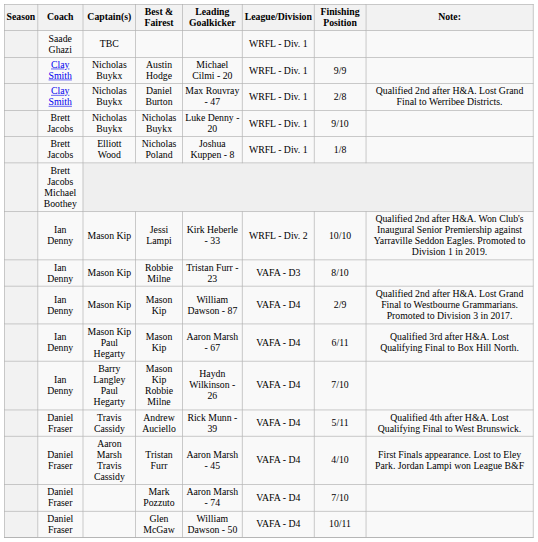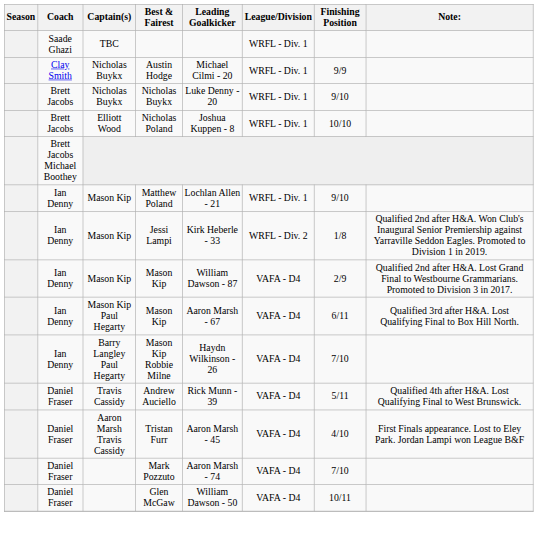 <table class="wikitable plainrowheaders sortable" style="text-align:center;">
 <tr>
 <th scope="col">Season</th>
 <th scope="col">Coach</th>
 <th scope="col">Captain(s)</th>
 <th scope="col">Best &<br>Fairest</th>
 <th scope="col">Leading<br>Goalkicker</th>
 <th scope="col">League/Division</th>
 <th scope="col">Finishing Position</th>
 <th scope="col">Note:</th>
 </tr>
 <tr>
 <th scope="row"></th>
 <td>Saade Ghazi</td>
 <td>TBC</td>
 <td></td>
 <td></td>
 <td>WRFL - Div. 1</td>
 <td></td>
 <td></td>
 </tr>
 <tr>
 <th scope="row"></th>
 <td><a href='#'>Clay Smith</a></td>
 <td>Nicholas Buykx</td>
 <td>Austin Hodge</td>
 <td>Michael Cilmi - 20</td>
 <td>WRFL - Div. 1</td>
 <td>9/9</td>
 <td></td>
 </tr>
 <tr>
 <th scope="row"></th>
-<td><a href='#'>Clay Smith</a></td>
-<td>Nicholas Buykx</td>
-<td>Daniel Burton</td>
-<td>Max Rouvray - 47</td>
-<td>WRFL - Div. 1</td>
-<td>2/8</td>
-<td>Qualified 2nd after H&A. Lost Grand Final to Werribee Districts.</td>
-</tr>
-<tr>
-<th scope="row"></th>
 <td>Brett Jacobs</td>
 <td>Nicholas Buykx</td>
 <td>Nicholas Buykx</td>
 <td>Luke Denny - 20</td>
 <td>WRFL - Div. 1</td>
 <td>9/10</td>
 <td></td>
 </tr>
 <tr>
 <th scope="row"></th>
 <td>Brett Jacobs</td>
 <td>Elliott Wood</td>
 <td>Nicholas Poland</td>
 <td>Joshua Kuppen - 8</td>
 <td>WRFL - Div. 1</td>
-<td>1/8</td>
+<td>10/10</td>
 <td></td>
 </tr>
 <tr>
 <th scope="row"></th>
 <td>Brett Jacobs<br>Michael Boothey</td>
 <td colspan=6 style=background:#efefef></td>
 </tr>
 <tr>
 <th scope="row"></th>
 <td>Ian Denny</td>
 <td>Mason Kip</td>
-<td>Jessi Lampi</td>
-<td>Kirk Heberle - 33</td>
-<td>WRFL - Div. 2</td>
-<td>10/10</td>
-<td>Qualified 2nd after H&A. Won Club's Inaugural Senior Premiership against Yarraville Seddon Eagles. Promoted to Division 1 in 2019.</td>
+<td>Matthew Poland</td>
+<td>Lochlan Allen - 21</td>
+<td>WRFL - Div. 1</td>
+<td>9/10</td>
+<td></td>
 </tr>
 <tr>
 <th scope="row"></th>
 <td>Ian Denny</td>
 <td>Mason Kip</td>
-<td>Robbie Milne</td>
-<td>Tristan Furr - 23</td>
-<td>VAFA - D3</td>
-<td>8/10</td>
-<td></td>
+<td>Jessi Lampi</td>
+<td>Kirk Heberle - 33</td>
+<td>WRFL - Div. 2</td>
+<td>1/8</td>
+<td>Qualified 2nd after H&A. Won Club's Inaugural Senior Premiership against Yarraville Seddon Eagles. Promoted to Division 1 in 2019.</td>
 </tr>
 <tr>
 <th scope="row"></th>
 <td>Ian Denny</td>
 <td>Mason Kip</td>
 <td>Mason Kip</td>
 <td>William Dawson - 87</td>
 <td>VAFA - D4</td>
 <td>2/9</td>
 <td>Qualified 2nd after H&A. Lost Grand Final to Westbourne Grammarians. Promoted to Division 3 in 2017.</td>
 </tr>
 <tr>
 <th scope="row"></th>
 <td>Ian Denny</td>
 <td>Mason Kip<br>Paul Hegarty</td>
 <td>Mason Kip</td>
 <td>Aaron Marsh - 67</td>
 <td>VAFA - D4</td>
 <td>6/11</td>
 <td>Qualified 3rd after H&A. Lost Qualifying Final to Box Hill North.</td>
 </tr>
 <tr>
 <th scope="row"></th>
 <td>Ian Denny</td>
 <td>Barry Langley<br>Paul Hegarty</td>
 <td>Mason Kip<br>Robbie Milne</td>
 <td>Haydn Wilkinson - 26</td>
 <td>VAFA - D4</td>
 <td>7/10</td>
 <td></td>
 </tr>
 <tr>
 <th scope="row"></th>
 <td>Daniel Fraser</td>
 <td>Travis Cassidy</td>
 <td>Andrew Auciello</td>
 <td>Rick Munn - 39</td>
 <td>VAFA - D4</td>
 <td>5/11</td>
 <td>Qualified 4th after H&A. Lost Qualifying Final to West Brunswick.</td>
 </tr>
 <tr>
 <th scope="row"></th>
 <td>Daniel Fraser</td>
 <td>Aaron Marsh<br>Travis Cassidy</td>
 <td>Tristan Furr</td>
 <td>Aaron Marsh - 45</td>
 <td>VAFA - D4</td>
 <td>4/10</td>
 <td>First Finals appearance. Lost to Eley Park. Jordan Lampi won League B&F</td>
 </tr>
 <tr>
 <th scope="row"></th>
 <td>Daniel Fraser</td>
 <td></td>
 <td>Mark Pozzuto</td>
 <td>Aaron Marsh - 74</td>
 <td>VAFA - D4</td>
 <td>7/10</td>
 <td></td>
 </tr>
 <tr>
 <th scope="row"></th>
 <td>Daniel Fraser</td>
 <td></td>
 <td>Glen McGaw</td>
 <td>William Dawson - 50</td>
 <td>VAFA - D4</td>
 <td>10/11</td>
 <td></td>
 </tr>
 <tr>
 </tr>
 </table>
